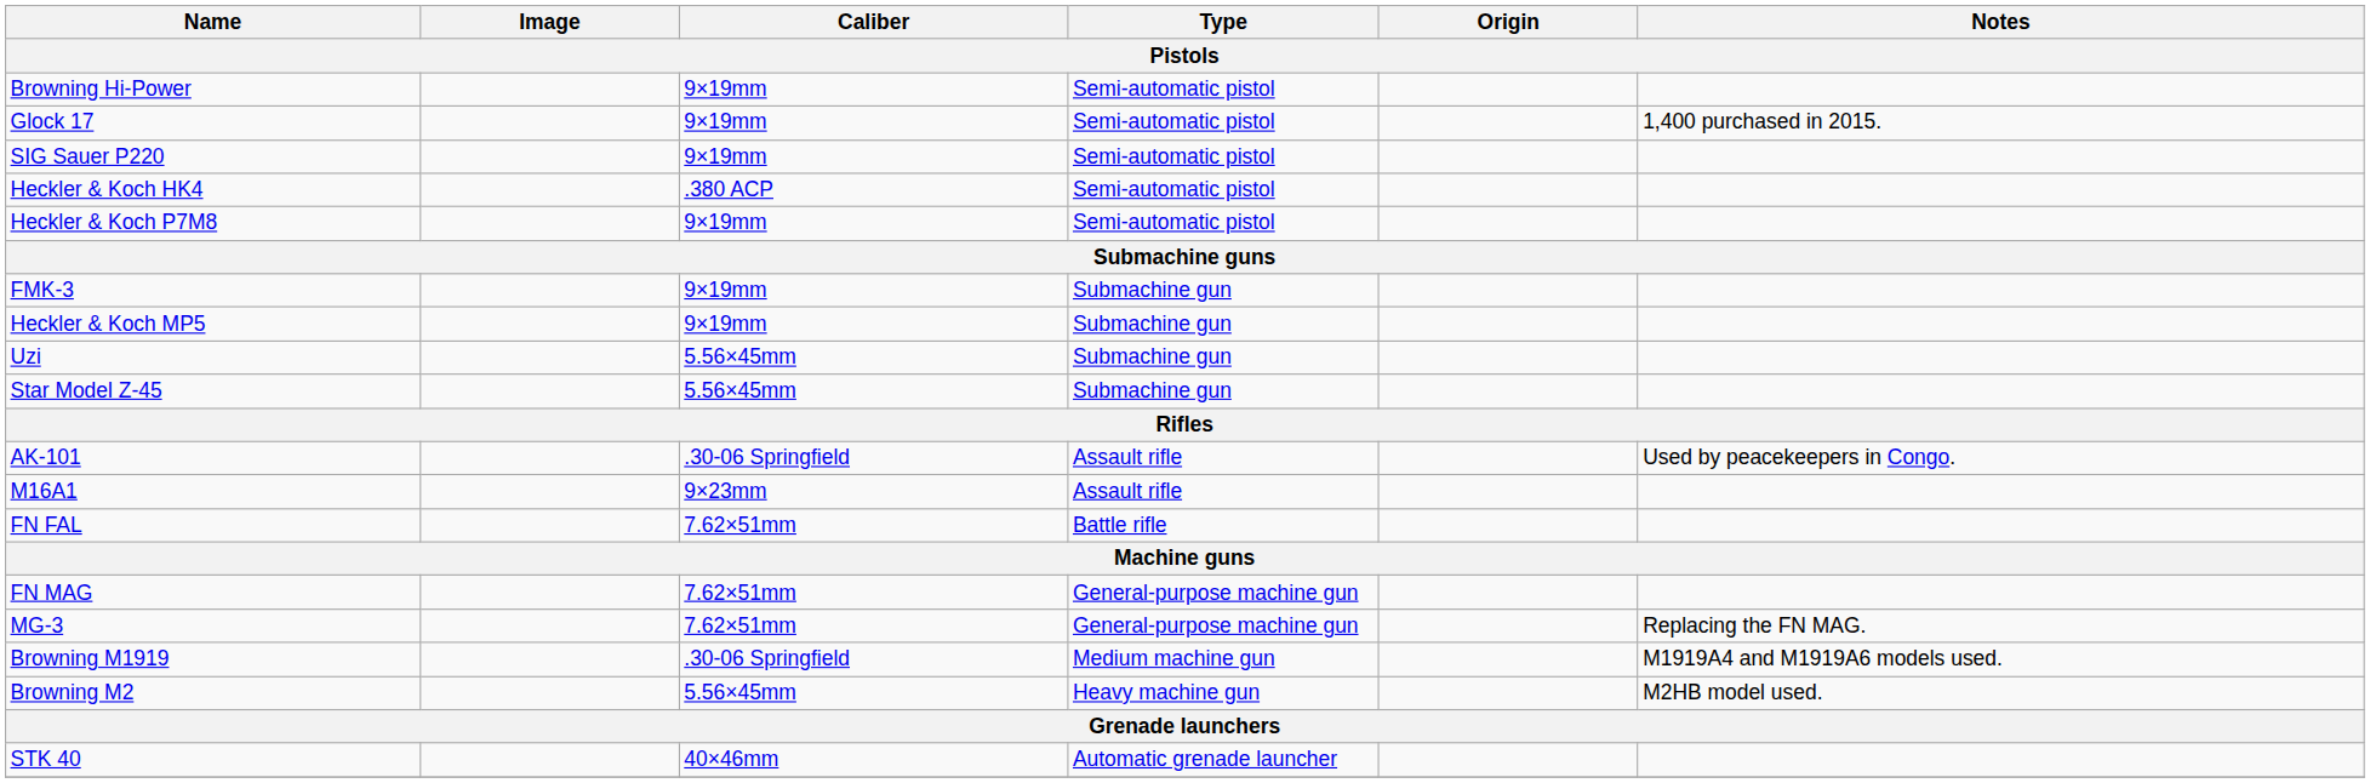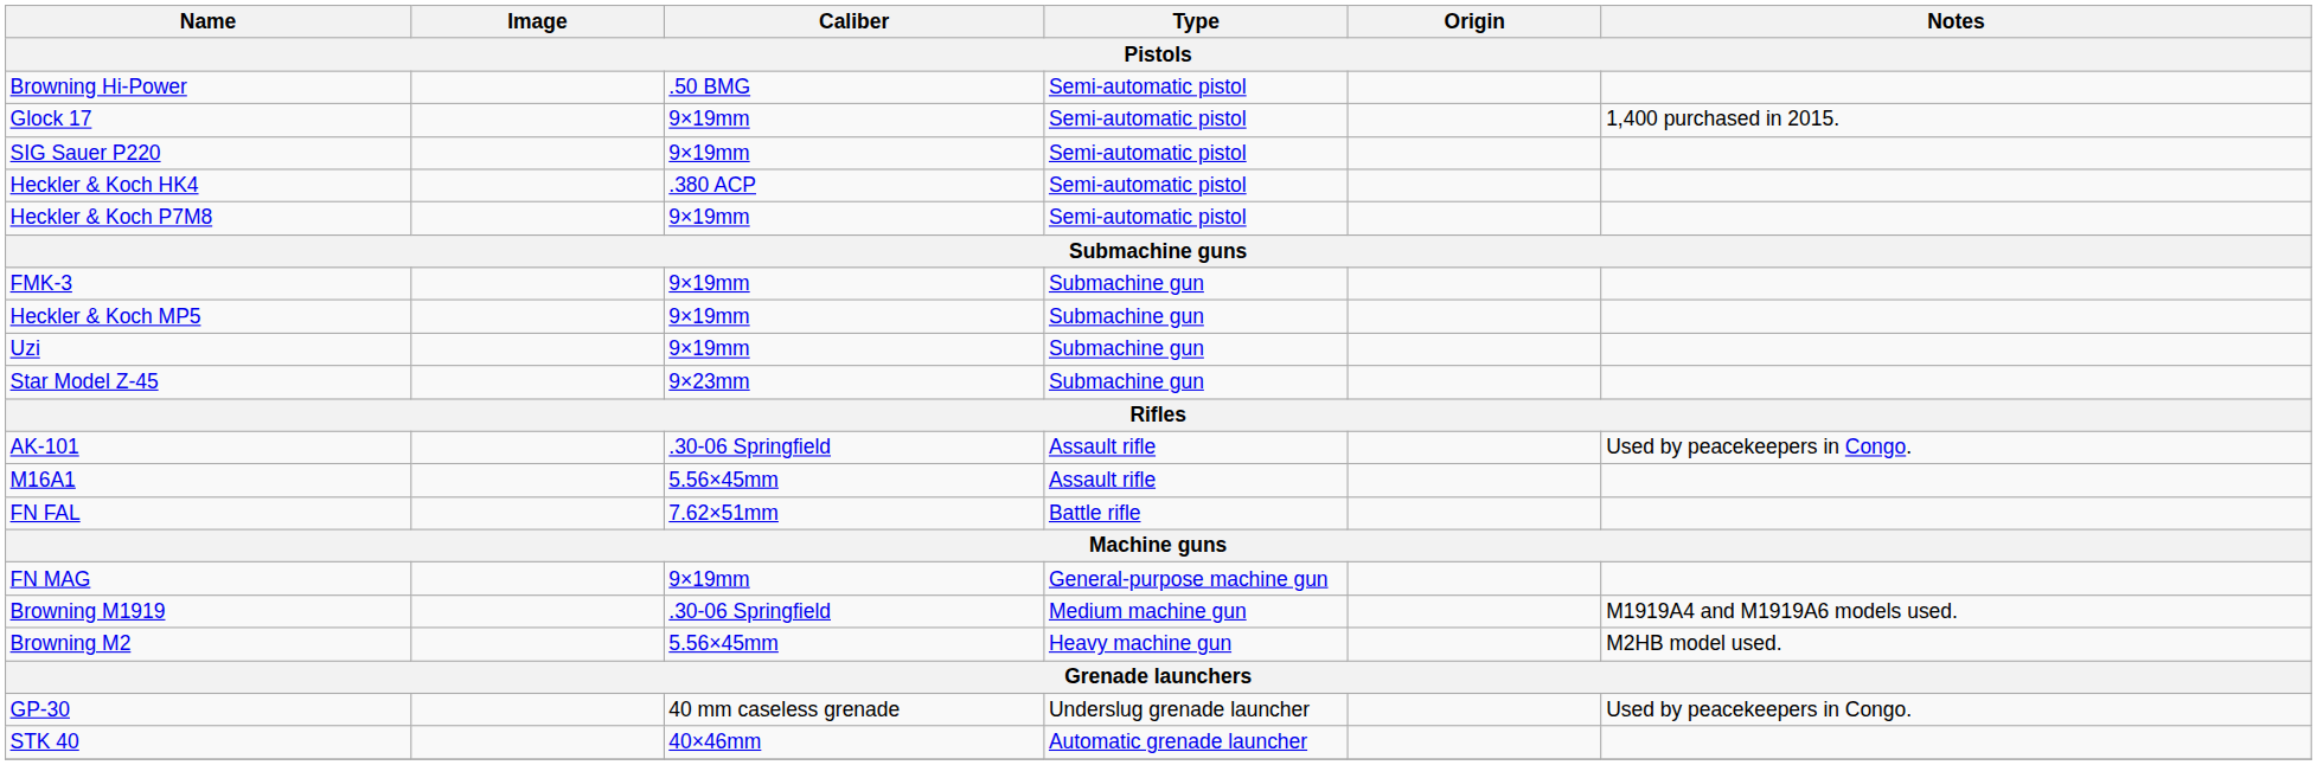 <table class="wikitable" style="width:90%;">
 <tr>
 <th width=16%>Name</th>
 <th width=10%>Image</th>
 <th width=15%>Caliber</th>
 <th width=12%>Type</th>
 <th width=10%>Origin</th>
 <th width=28%>Notes</th>
 </tr>
 <tr>
 <th colspan="6">Pistols</th>
 </tr>
 <tr>
 <td><a href='#'>Browning Hi-Power</a></td>
 <td></td>
-<td><a href='#'>9×19mm</a></td>
+<td><a href='#'>.50 BMG</a></td>
 <td><a href='#'>Semi-automatic pistol</a></td>
 <td></td>
 <td></td>
 </tr>
 <tr>
 <td><a href='#'>Glock 17</a></td>
 <td></td>
 <td><a href='#'>9×19mm</a></td>
 <td><a href='#'>Semi-automatic pistol</a></td>
 <td></td>
 <td>1,400 purchased in 2015.</td>
 </tr>
 <tr>
 <td><a href='#'>SIG Sauer P220</a></td>
 <td></td>
 <td><a href='#'>9×19mm</a></td>
 <td><a href='#'>Semi-automatic pistol</a></td>
 <td></td>
 <td></td>
 </tr>
 <tr>
 <td><a href='#'>Heckler & Koch HK4</a></td>
 <td></td>
 <td><a href='#'>.380 ACP</a></td>
 <td><a href='#'>Semi-automatic pistol</a></td>
 <td></td>
 <td></td>
 </tr>
 <tr>
 <td><a href='#'>Heckler & Koch P7M8</a></td>
 <td></td>
 <td><a href='#'>9×19mm</a></td>
 <td><a href='#'>Semi-automatic pistol</a></td>
 <td></td>
 <td></td>
 </tr>
 <tr>
 <th colspan="6">Submachine guns</th>
 </tr>
 <tr>
 <td><a href='#'>FMK-3</a></td>
 <td></td>
 <td><a href='#'>9×19mm</a></td>
 <td><a href='#'>Submachine gun</a></td>
 <td></td>
 <td></td>
 </tr>
 <tr>
 <td><a href='#'>Heckler & Koch MP5</a></td>
 <td></td>
 <td><a href='#'>9×19mm</a></td>
 <td><a href='#'>Submachine gun</a></td>
 <td></td>
 <td></td>
 </tr>
 <tr>
 <td><a href='#'>Uzi</a></td>
 <td></td>
-<td><a href='#'>5.56×45mm</a></td>
+<td><a href='#'>9×19mm</a></td>
 <td><a href='#'>Submachine gun</a></td>
 <td></td>
 <td></td>
 </tr>
 <tr>
 <td><a href='#'>Star Model Z-45</a></td>
 <td></td>
-<td><a href='#'>5.56×45mm</a></td>
+<td><a href='#'>9×23mm</a></td>
 <td><a href='#'>Submachine gun</a></td>
 <td></td>
 <td></td>
 </tr>
 <tr>
 <th colspan="6">Rifles</th>
 </tr>
 <tr>
 <td><a href='#'>AK-101</a></td>
 <td></td>
 <td><a href='#'>.30-06 Springfield</a></td>
 <td><a href='#'>Assault rifle</a></td>
 <td></td>
 <td>Used by peacekeepers in <a href='#'>Congo</a>.</td>
 </tr>
 <tr>
 <td><a href='#'>M16A1</a></td>
 <td></td>
-<td><a href='#'>9×23mm</a></td>
+<td><a href='#'>5.56×45mm</a></td>
 <td><a href='#'>Assault rifle</a></td>
 <td></td>
 <td></td>
 </tr>
 <tr>
 <td><a href='#'>FN FAL</a></td>
 <td></td>
 <td><a href='#'>7.62×51mm</a></td>
 <td><a href='#'>Battle rifle</a></td>
 <td></td>
 <td></td>
 </tr>
 <tr>
 <th colspan="6">Machine guns</th>
 </tr>
 <tr>
 <td><a href='#'>FN MAG</a></td>
 <td></td>
-<td><a href='#'>7.62×51mm</a></td>
+<td><a href='#'>9×19mm</a></td>
 <td><a href='#'>General-purpose machine gun</a></td>
 <td></td>
 <td></td>
-</tr>
-<tr>
-<td><a href='#'>MG-3</a></td>
-<td></td>
-<td><a href='#'>7.62×51mm</a></td>
-<td><a href='#'>General-purpose machine gun</a></td>
-<td></td>
-<td>Replacing the FN MAG.</td>
 </tr>
 <tr>
 <td><a href='#'>Browning M1919</a></td>
 <td></td>
 <td><a href='#'>.30-06 Springfield</a></td>
 <td><a href='#'>Medium machine gun</a></td>
 <td></td>
 <td>M1919A4 and M1919A6 models used.</td>
 </tr>
 <tr>
 <td><a href='#'>Browning M2</a></td>
 <td></td>
 <td><a href='#'>5.56×45mm</a></td>
 <td><a href='#'>Heavy machine gun</a></td>
 <td></td>
 <td>M2HB model used.</td>
 </tr>
 <tr>
 <th colspan="6">Grenade launchers</th>
 </tr>
 <tr>
+<td><a href='#'>GP-30</a></td>
+<td></td>
+<td>40 mm caseless grenade</td>
+<td>Underslug grenade launcher</td>
+<td></td>
+<td>Used by peacekeepers in Congo.</td>
+</tr>
+<tr>
 <td><a href='#'>STK 40</a></td>
 <td></td>
 <td><a href='#'>40×46mm</a></td>
 <td><a href='#'>Automatic grenade launcher</a></td>
 <td></td>
 <td></td>
 </tr>
 <tr>
 </tr>
 </table>
